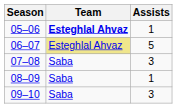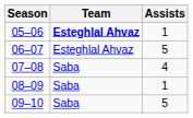 <table class="wikitable" style="text-align: center;">
 <tr>
 <th>Season</th>
 <th>Team</th>
 <th>Assists</th>
 </tr>
 <tr>
 <td><a href='#'>05–06</a></td>
 <td align="left"><strong><a href='#'>Esteghlal Ahvaz</a></strong></td>
 <td>1</td>
 </tr>
 <tr>
 <td><a href='#'>06–07</a></td>
-<td align="left" style="background: khaki;"><a href='#'>Esteghlal Ahvaz</a></td>
+<td align="left"><a href='#'>Esteghlal Ahvaz</a></td>
 <td>5</td>
 </tr>
 <tr>
 <td><a href='#'>07–08</a></td>
 <td align="left"><a href='#'>Saba</a></td>
-<td>3</td>
+<td>4</td>
 </tr>
 <tr>
 <td><a href='#'>08–09</a></td>
 <td align="left"><a href='#'>Saba</a></td>
 <td>1</td>
 </tr>
 <tr>
 <td><a href='#'>09–10</a></td>
 <td align="left"><a href='#'>Saba</a></td>
-<td>3</td>
+<td>5</td>
 </tr>
 </table>
